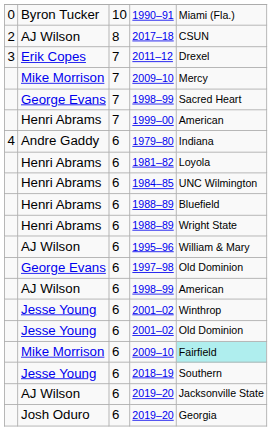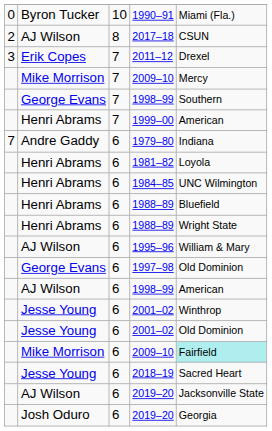 <table class="wikitable">
 <tr>
 </tr>
 <tr>
 <td>0</td>
 <td>Byron Tucker</td>
 <td>10</td>
 <td style="font-size:80%;"><a href='#'>1990–91</a></td>
 <td style="font-size:80%;">Miami (Fla.)</td>
 </tr>
 <tr>
 <td>2</td>
 <td>AJ Wilson</td>
 <td>8</td>
 <td style="font-size:80%;"><a href='#'>2017–18</a></td>
 <td style="font-size:80%;">CSUN</td>
 </tr>
 <tr>
 <td>3</td>
 <td><a href='#'>Erik Copes</a></td>
 <td>7</td>
 <td style="font-size:80%;"><a href='#'>2011–12</a></td>
 <td style="font-size:80%;">Drexel</td>
 </tr>
 <tr>
 <td></td>
 <td><a href='#'>Mike Morrison</a></td>
 <td>7</td>
 <td style="font-size:80%;"><a href='#'>2009–10</a></td>
 <td style="font-size:80%;">Mercy</td>
 </tr>
 <tr>
 <td></td>
 <td><a href='#'>George Evans</a></td>
 <td>7</td>
 <td style="font-size:80%;"><a href='#'>1998–99</a></td>
-<td style="font-size:80%;">Sacred Heart</td>
+<td style="font-size:80%;">Southern</td>
 </tr>
 <tr>
 <td></td>
 <td>Henri Abrams</td>
 <td>7</td>
 <td style="font-size:80%;"><a href='#'>1999–00</a></td>
 <td style="font-size:80%;">American</td>
 </tr>
 <tr>
-<td>4</td>
+<td>7</td>
 <td>Andre Gaddy</td>
 <td>6</td>
 <td style="font-size:80%;"><a href='#'>1979–80</a></td>
 <td style="font-size:80%;">Indiana</td>
 </tr>
 <tr>
 <td></td>
 <td>Henri Abrams</td>
 <td>6</td>
 <td style="font-size:80%;"><a href='#'>1981–82</a></td>
 <td style="font-size:80%;">Loyola</td>
 </tr>
 <tr>
 <td></td>
 <td>Henri Abrams</td>
 <td>6</td>
 <td style="font-size:80%;"><a href='#'>1984–85</a></td>
 <td style="font-size:80%;">UNC Wilmington</td>
 </tr>
 <tr>
 <td></td>
 <td>Henri Abrams</td>
 <td>6</td>
 <td style="font-size:80%;"><a href='#'>1988–89</a></td>
 <td style="font-size:80%;">Bluefield</td>
 </tr>
 <tr>
 <td></td>
 <td>Henri Abrams</td>
 <td>6</td>
 <td style="font-size:80%;"><a href='#'>1988–89</a></td>
 <td style="font-size:80%;">Wright State</td>
 </tr>
 <tr>
 <td></td>
 <td>AJ Wilson</td>
 <td>6</td>
 <td style="font-size:80%;"><a href='#'>1995–96</a></td>
 <td style="font-size:80%;">William & Mary</td>
 </tr>
 <tr>
 <td></td>
 <td><a href='#'>George Evans</a></td>
 <td>6</td>
 <td style="font-size:80%;"><a href='#'>1997–98</a></td>
 <td style="font-size:80%;">Old Dominion</td>
 </tr>
 <tr>
 <td></td>
 <td>AJ Wilson</td>
 <td>6</td>
 <td style="font-size:80%;"><a href='#'>1998–99</a></td>
 <td style="font-size:80%;">American</td>
 </tr>
 <tr>
 <td></td>
 <td><a href='#'>Jesse Young</a></td>
 <td>6</td>
 <td style="font-size:80%;"><a href='#'>2001–02</a></td>
 <td style="font-size:80%;">Winthrop</td>
 </tr>
 <tr>
 <td></td>
 <td><a href='#'>Jesse Young</a></td>
 <td>6</td>
 <td style="font-size:80%;"><a href='#'>2001–02</a></td>
 <td style="font-size:80%;">Old Dominion</td>
 </tr>
 <tr>
 <td></td>
 <td><a href='#'>Mike Morrison</a></td>
 <td>6</td>
 <td style="font-size:80%;"><a href='#'>2009–10</a></td>
 <td style="background: paleturquoise; font-size:80%;">Fairfield</td>
 </tr>
 <tr>
 <td></td>
 <td><a href='#'>Jesse Young</a></td>
 <td>6</td>
 <td style="font-size:80%;"><a href='#'>2018–19</a></td>
-<td style="font-size:80%;">Southern</td>
+<td style="font-size:80%;">Sacred Heart</td>
 </tr>
 <tr>
 <td></td>
 <td>AJ Wilson</td>
 <td>6</td>
 <td style="font-size:80%;"><a href='#'>2019–20</a></td>
 <td style="font-size:80%;">Jacksonville State</td>
 </tr>
 <tr>
 <td></td>
 <td>Josh Oduro</td>
 <td>6</td>
 <td style="font-size:80%;"><a href='#'>2019–20</a></td>
 <td style="font-size:80%;">Georgia</td>
 </tr>
 </table>
